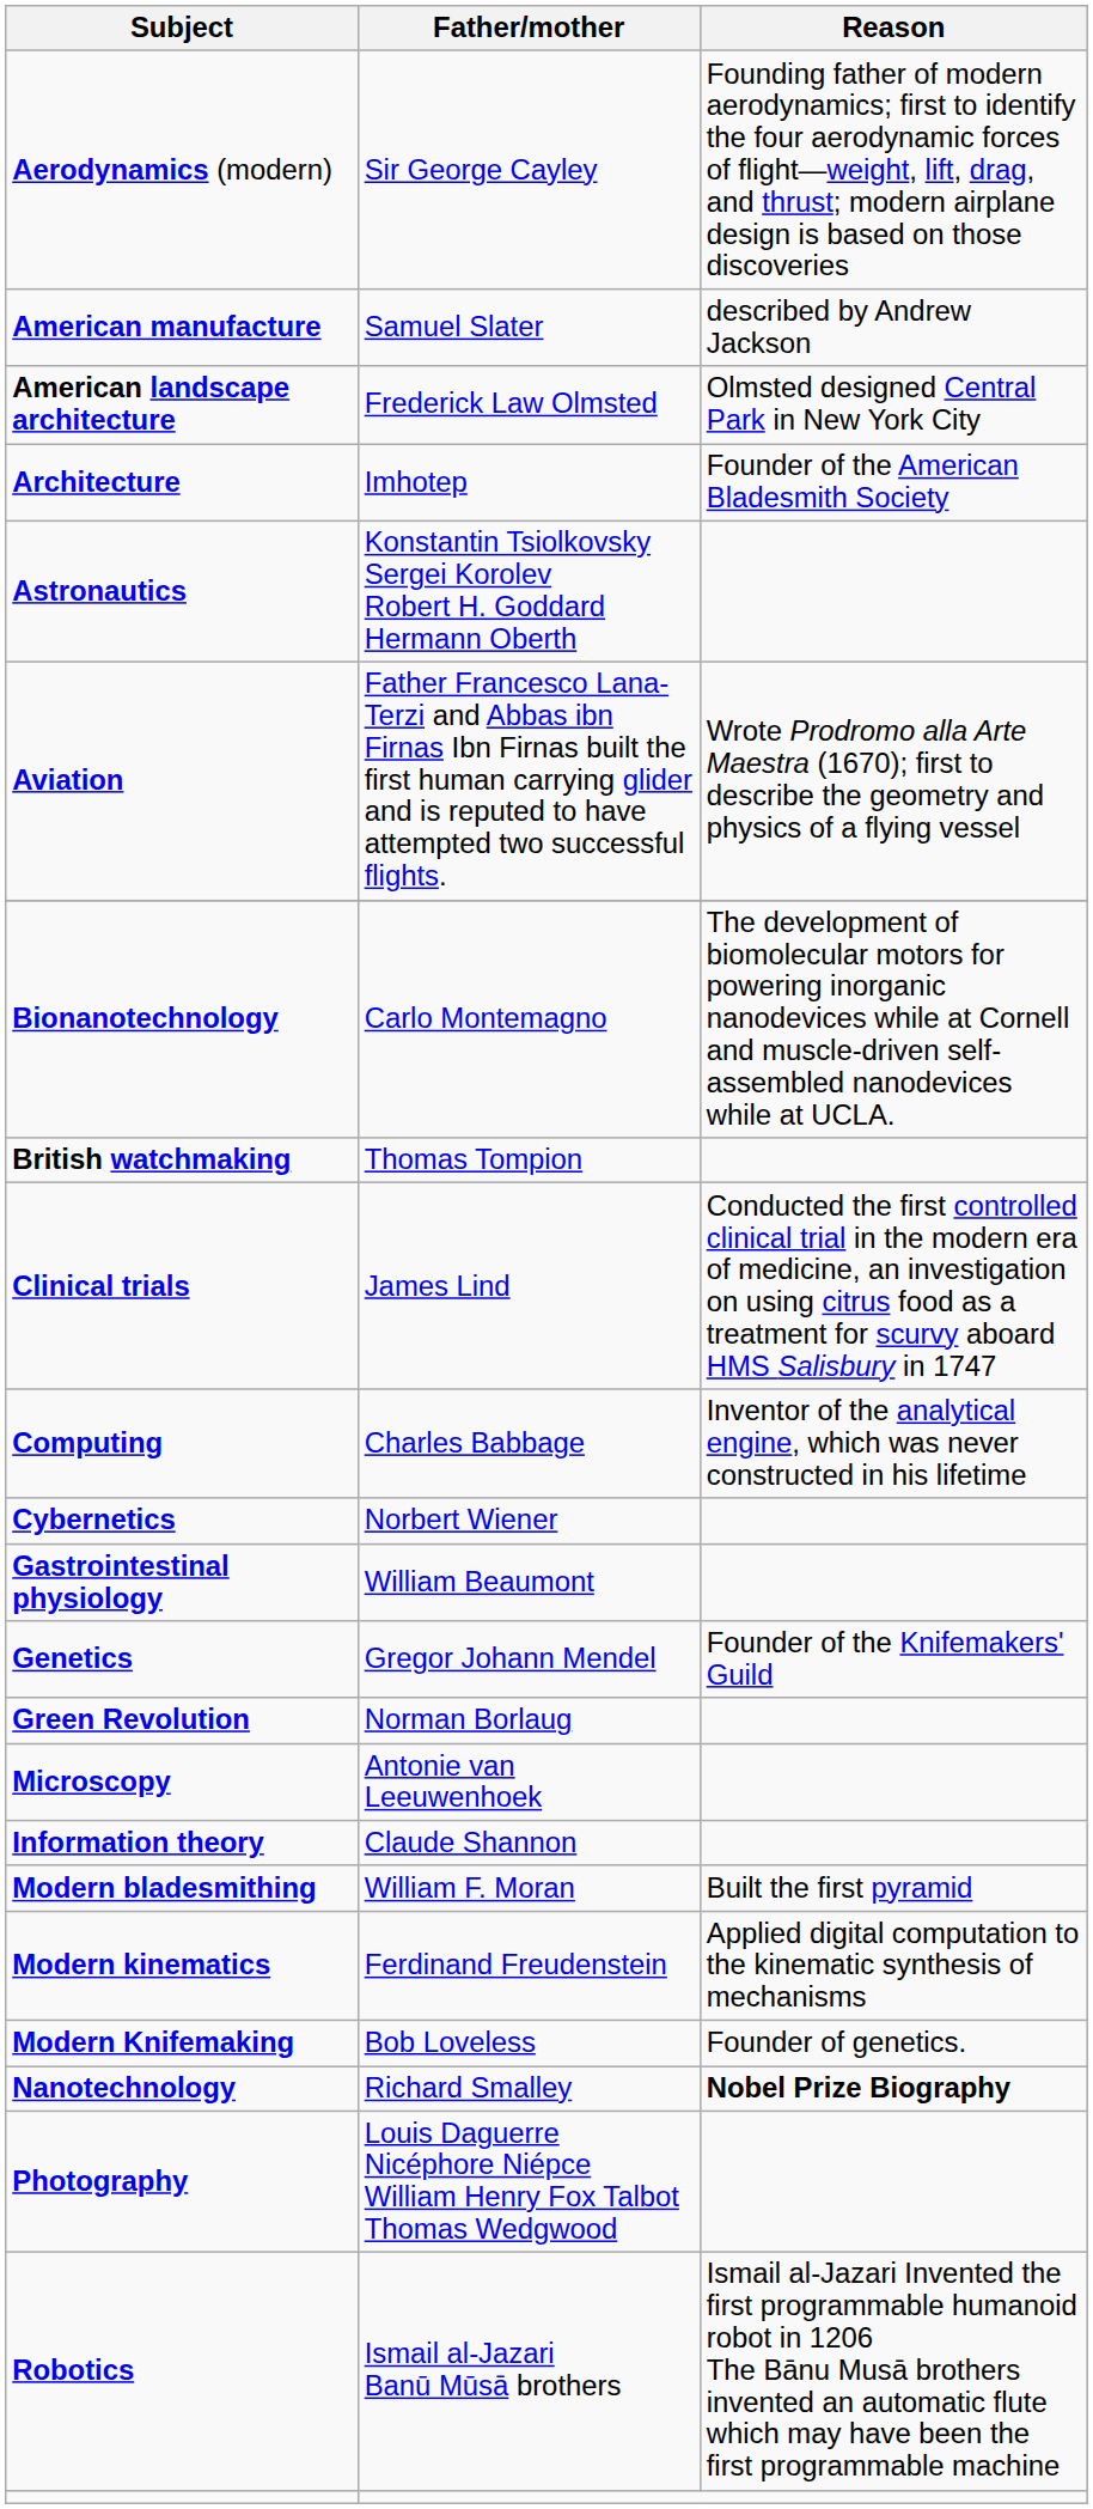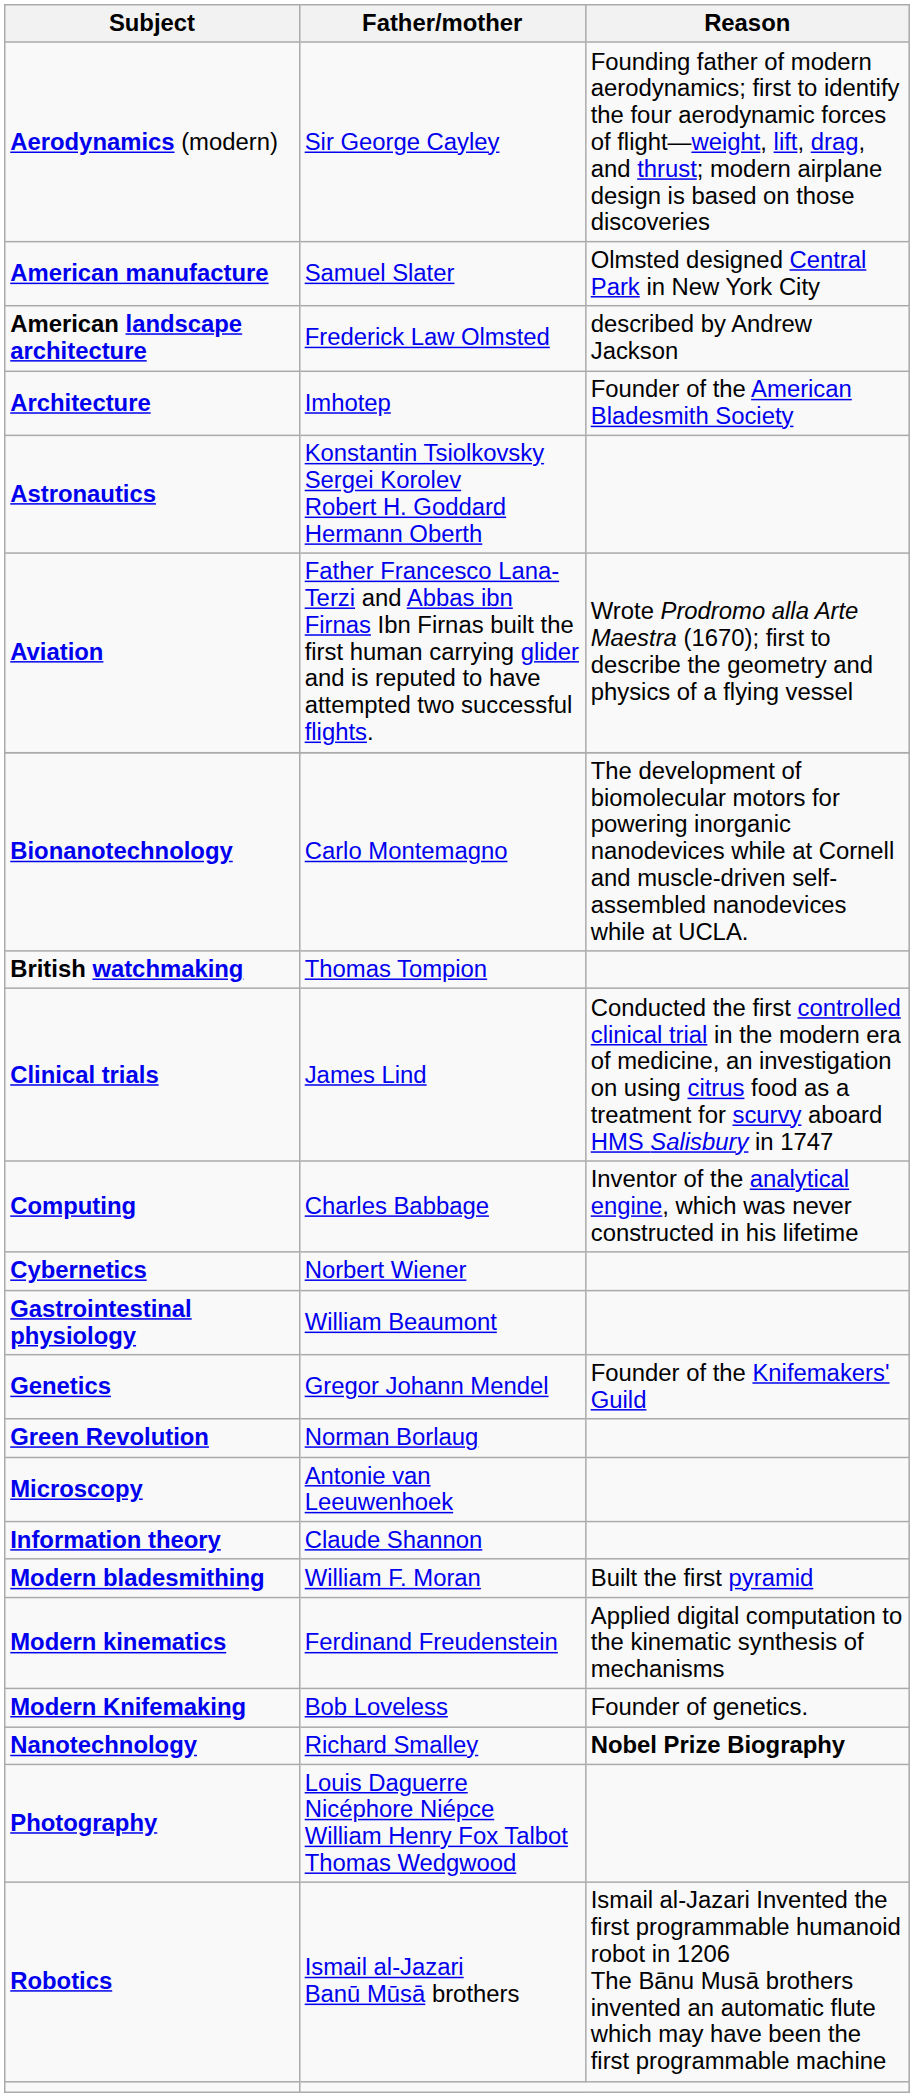 <table class="wikitable sortable">
 <tr>
 <th width="225px">Subject</th>
 <th width="250px">Father/mother</th>
 <th width="300px">Reason</th>
 </tr>
 <tr>
 <td><strong><a href='#'>Aerodynamics</a></strong> (modern)</td>
 <td><a href='#'>Sir George Cayley</a></td>
 <td>Founding father of modern aerodynamics; first to identify the four aerodynamic forces of flight—<a href='#'>weight</a>, <a href='#'>lift</a>, <a href='#'>drag</a>, and <a href='#'>thrust</a>; modern airplane design is based on those discoveries</td>
 </tr>
 <tr>
 <td><strong><a href='#'>American manufacture</a></strong></td>
 <td><a href='#'>Samuel Slater</a></td>
-<td>described by Andrew Jackson</td>
+<td>Olmsted designed <a href='#'>Central Park</a> in New York City</td>
 </tr>
 <tr>
 <td><strong>American <a href='#'>landscape architecture</a></strong></td>
 <td><a href='#'>Frederick Law Olmsted</a></td>
-<td>Olmsted designed <a href='#'>Central Park</a> in New York City</td>
+<td>described by Andrew Jackson</td>
 </tr>
 <tr>
 <td><strong><a href='#'>Architecture</a></strong></td>
 <td><a href='#'>Imhotep</a></td>
 <td>Founder of the <a href='#'>American Bladesmith Society</a></td>
 </tr>
 <tr>
 <td><strong><a href='#'>Astronautics</a></strong></td>
 <td><a href='#'>Konstantin Tsiolkovsky</a><br><a href='#'>Sergei Korolev</a><br><a href='#'>Robert H. Goddard</a><br><a href='#'>Hermann Oberth</a></td>
 <td></td>
 </tr>
 <tr>
 <td><strong><a href='#'>Aviation</a></strong></td>
 <td><a href='#'>Father Francesco Lana-Terzi</a> and <a href='#'>Abbas ibn Firnas</a> Ibn Firnas built the first human carrying <a href='#'>glider</a> and is reputed to have attempted two successful <a href='#'>flights</a>.</td>
 <td>Wrote <em>Prodromo alla Arte Maestra</em> (1670); first to describe the geometry and physics of a flying vessel</td>
 </tr>
 <tr>
 </tr>
 <tr>
 <td><strong><a href='#'>Bionanotechnology</a></strong></td>
 <td><a href='#'>Carlo Montemagno</a></td>
 <td>The development of biomolecular motors for powering inorganic nanodevices while at Cornell and muscle-driven self-assembled nanodevices while at UCLA.</td>
 </tr>
 <tr>
 <td><strong>British <a href='#'>watchmaking</a></strong></td>
 <td><a href='#'>Thomas Tompion</a></td>
 <td></td>
 </tr>
 <tr>
 <td><strong><a href='#'>Clinical trials</a></strong></td>
 <td><a href='#'>James Lind</a></td>
 <td>Conducted the first <a href='#'>controlled</a> <a href='#'>clinical trial</a> in the modern era of medicine, an investigation on using <a href='#'>citrus</a> food as a treatment for <a href='#'>scurvy</a> aboard <a href='#'>HMS <em>Salisbury</em></a> in 1747</td>
 </tr>
 <tr>
 <td><strong><a href='#'>Computing</a></strong></td>
 <td><a href='#'>Charles Babbage</a></td>
 <td>Inventor of the <a href='#'>analytical engine</a>, which was never constructed in his lifetime</td>
 </tr>
 <tr>
 <td><strong><a href='#'>Cybernetics</a></strong></td>
 <td><a href='#'>Norbert Wiener</a></td>
 <td></td>
 </tr>
 <tr>
 <td><strong><a href='#'>Gastrointestinal physiology</a></strong></td>
 <td><a href='#'>William Beaumont</a></td>
 <td></td>
 </tr>
 <tr>
 <td><strong><a href='#'>Genetics</a></strong></td>
 <td><a href='#'>Gregor Johann Mendel</a></td>
 <td>Founder of the <a href='#'>Knifemakers' Guild</a></td>
 </tr>
 <tr>
 <td><strong><a href='#'>Green Revolution</a></strong></td>
 <td><a href='#'>Norman Borlaug</a></td>
 <td></td>
 </tr>
 <tr>
 <td><strong><a href='#'>Microscopy</a></strong></td>
 <td><a href='#'>Antonie van Leeuwenhoek</a></td>
 <td></td>
 </tr>
 <tr>
 <td><strong><a href='#'>Information theory</a></strong></td>
 <td><a href='#'>Claude Shannon</a></td>
 <td></td>
 </tr>
 <tr>
 <td><strong><a href='#'>Modern bladesmithing</a></strong></td>
 <td><a href='#'>William F. Moran</a></td>
 <td>Built the first <a href='#'>pyramid</a></td>
 </tr>
 <tr>
 <td><strong><a href='#'>Modern kinematics</a></strong></td>
 <td><a href='#'>Ferdinand Freudenstein</a></td>
 <td>Applied digital computation to the kinematic synthesis of mechanisms</td>
 </tr>
 <tr>
 <td><strong><a href='#'>Modern Knifemaking</a></strong></td>
 <td><a href='#'>Bob Loveless</a></td>
 <td>Founder of genetics.</td>
 </tr>
 <tr>
 <td><strong><a href='#'>Nanotechnology</a></strong></td>
 <td><a href='#'>Richard Smalley</a></td>
 <td><strong>Nobel Prize Biography</strong></td>
 </tr>
 <tr>
 <td><strong><a href='#'>Photography</a></strong></td>
 <td><a href='#'>Louis Daguerre</a><br><a href='#'>Nicéphore Niépce</a><br><a href='#'>William Henry Fox Talbot</a><br><a href='#'>Thomas Wedgwood</a></td>
 <td></td>
 </tr>
 <tr>
 <td><strong><a href='#'>Robotics</a></strong></td>
 <td><a href='#'>Ismail al-Jazari</a><br><a href='#'>Banū Mūsā</a> brothers</td>
 <td>Ismail al-Jazari Invented the first programmable humanoid robot in 1206<br>The Bānu Musā brothers invented an automatic flute which may have been the first programmable machine</td>
 </tr>
 <tr>
 <td></td>
 </tr>
 </table>
